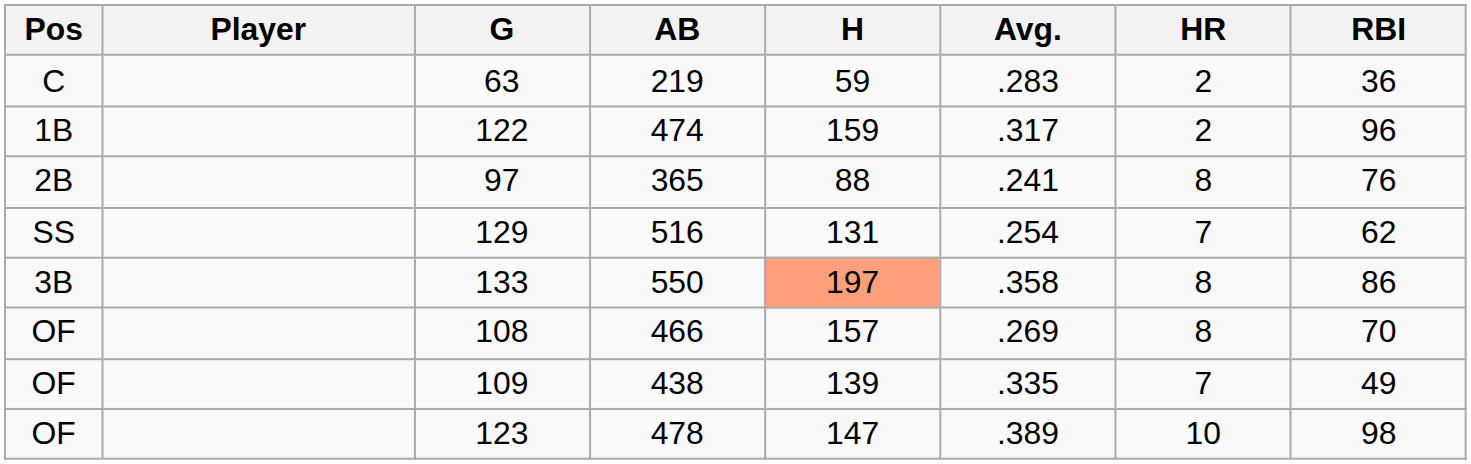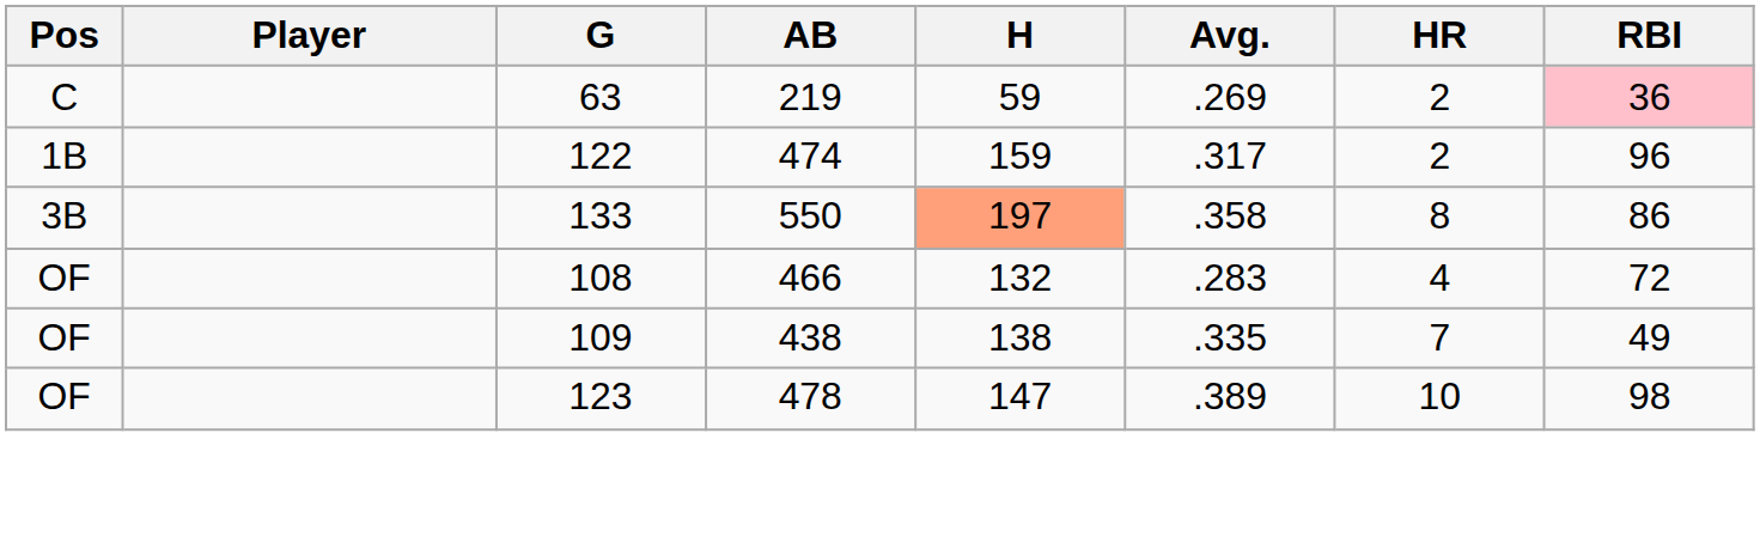 <table class="wikitable sortable">
 <tr>
 <th bgcolor="#DDDDFF" width="5%">Pos</th>
 <th bgcolor="#DDDDFF" width="16%">Player</th>
 <th bgcolor="#DDDDFF" width="9%">G</th>
 <th bgcolor="#DDDDFF" width="9%">AB</th>
 <th bgcolor="#DDDDFF" width="9%">H</th>
 <th bgcolor="#DDDDFF" width="9%">Avg.</th>
 <th bgcolor="#DDDDFF" width="9%">HR</th>
 <th bgcolor="#DDDDFF" width="9%">RBI</th>
 </tr>
 <tr align="center">
 <td>C</td>
 <td></td>
 <td>63</td>
 <td>219</td>
 <td>59</td>
-<td>.283</td>
+<td>.269</td>
 <td>2</td>
-<td>36</td>
+<td style="background: pink;">36</td>
 </tr>
 <tr align="center">
 <td>1B</td>
 <td></td>
 <td>122</td>
 <td>474</td>
 <td>159</td>
 <td>.317</td>
 <td>2</td>
 <td>96</td>
-</tr>
-<tr align="center">
-<td>2B</td>
-<td></td>
-<td>97</td>
-<td>365</td>
-<td>88</td>
-<td>.241</td>
-<td>8</td>
-<td>76</td>
-</tr>
-<tr align="center">
-<td>SS</td>
-<td></td>
-<td>129</td>
-<td>516</td>
-<td>131</td>
-<td>.254</td>
-<td>7</td>
-<td>62</td>
 </tr>
 <tr align="center">
 <td>3B</td>
 <td></td>
 <td>133</td>
 <td>550</td>
 <td style="background: lightsalmon;">197</td>
 <td>.358</td>
 <td>8</td>
 <td>86</td>
 </tr>
 <tr align="center">
 <td>OF</td>
 <td></td>
 <td>108</td>
 <td>466</td>
-<td>157</td>
-<td>.269</td>
-<td>8</td>
-<td>70</td>
+<td>132</td>
+<td>.283</td>
+<td>4</td>
+<td>72</td>
 </tr>
 <tr align="center">
 <td>OF</td>
 <td></td>
 <td>109</td>
 <td>438</td>
-<td>139</td>
+<td>138</td>
 <td>.335</td>
 <td>7</td>
 <td>49</td>
 </tr>
 <tr align="center">
 <td>OF</td>
 <td></td>
 <td>123</td>
 <td>478</td>
 <td>147</td>
 <td>.389</td>
 <td>10</td>
 <td>98</td>
 </tr>
 </table>
